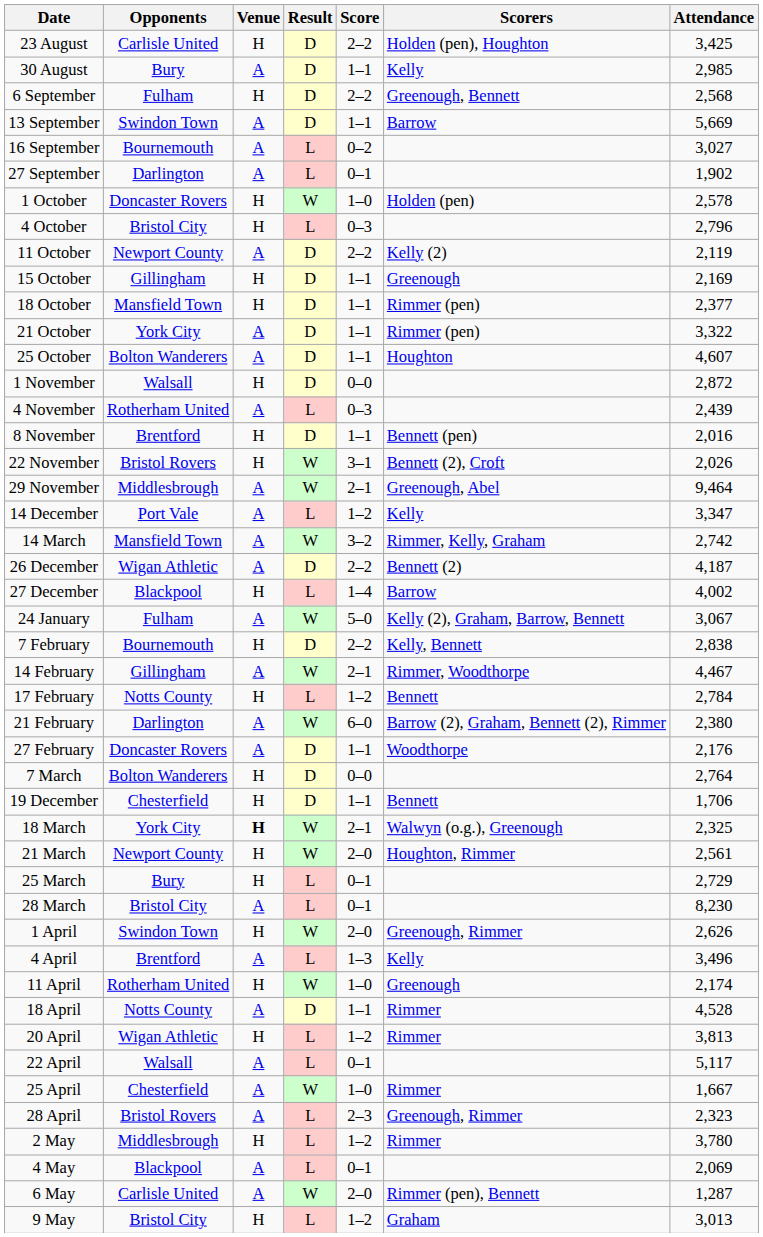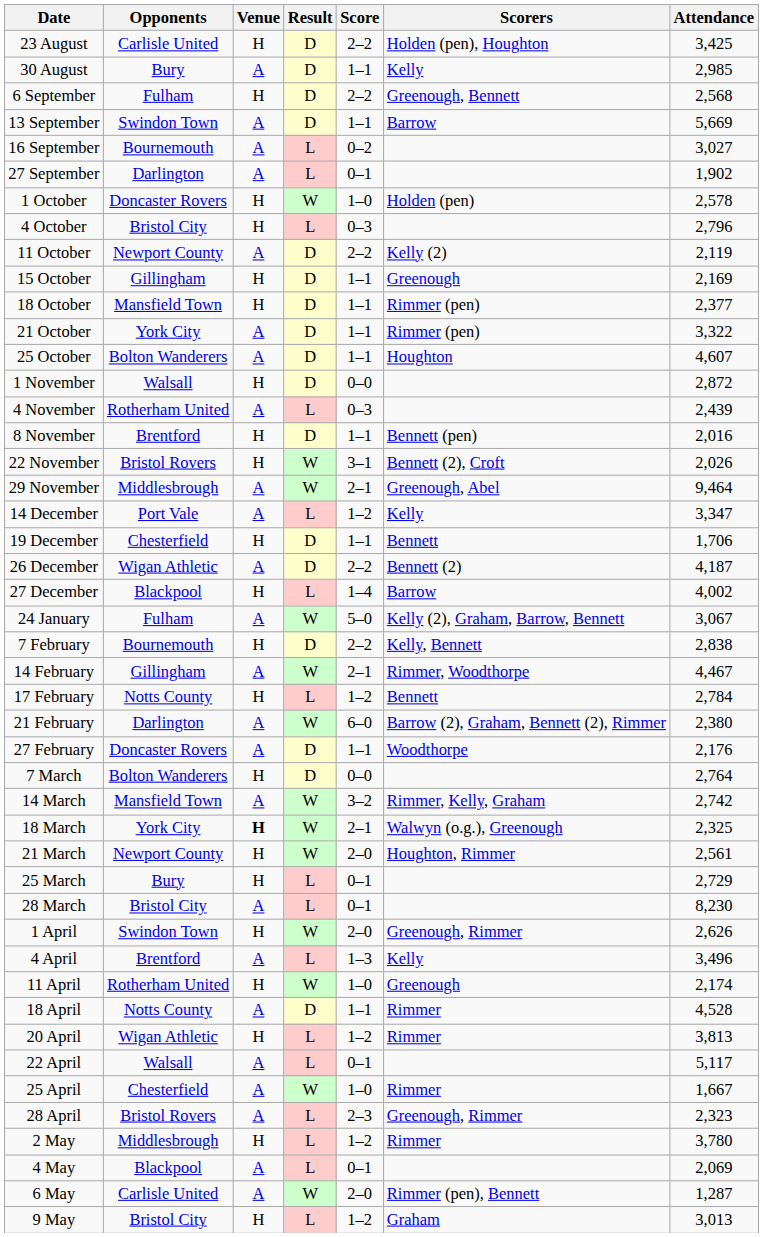 <table class="wikitable" style="text-align:center">
 <tr>
 <th>Date</th>
 <th>Opponents</th>
 <th>Venue</th>
 <th>Result</th>
 <th>Score</th>
 <th>Scorers</th>
 <th>Attendance</th>
 </tr>
 <tr>
 <td>23 August</td>
 <td><a href='#'>Carlisle United</a></td>
 <td>H</td>
 <td style="background-color:#FFFFCC">D</td>
 <td>2–2</td>
 <td align="left"><a href='#'>Holden</a> (pen), <a href='#'>Houghton</a></td>
 <td>3,425</td>
 </tr>
 <tr>
 <td>30 August</td>
 <td><a href='#'>Bury</a></td>
 <td><a href='#'>A</a></td>
 <td style="background-color:#FFFFCC">D</td>
 <td>1–1</td>
 <td align="left"><a href='#'>Kelly</a></td>
 <td>2,985</td>
 </tr>
 <tr>
 <td>6 September</td>
 <td><a href='#'>Fulham</a></td>
 <td>H</td>
 <td style="background-color:#FFFFCC">D</td>
 <td>2–2</td>
 <td align="left"><a href='#'>Greenough</a>, <a href='#'>Bennett</a></td>
 <td>2,568</td>
 </tr>
 <tr>
 <td>13 September</td>
 <td><a href='#'>Swindon Town</a></td>
 <td><a href='#'>A</a></td>
 <td style="background-color:#FFFFCC">D</td>
 <td>1–1</td>
 <td align="left"><a href='#'>Barrow</a></td>
 <td>5,669</td>
 </tr>
 <tr>
 <td>16 September</td>
 <td><a href='#'>Bournemouth</a></td>
 <td><a href='#'>A</a></td>
 <td style="background-color:#FFCCCC">L</td>
 <td>0–2</td>
 <td align="left"></td>
 <td>3,027</td>
 </tr>
 <tr>
 <td>27 September</td>
 <td><a href='#'>Darlington</a></td>
 <td><a href='#'>A</a></td>
 <td style="background-color:#FFCCCC">L</td>
 <td>0–1</td>
 <td align="left"></td>
 <td>1,902</td>
 </tr>
 <tr>
 <td>1 October</td>
 <td><a href='#'>Doncaster Rovers</a></td>
 <td>H</td>
 <td style="background-color:#CCFFCC">W</td>
 <td>1–0</td>
 <td align="left"><a href='#'>Holden</a> (pen)</td>
 <td>2,578</td>
 </tr>
 <tr>
 <td>4 October</td>
 <td><a href='#'>Bristol City</a></td>
 <td>H</td>
 <td style="background-color:#FFCCCC">L</td>
 <td>0–3</td>
 <td align="left"></td>
 <td>2,796</td>
 </tr>
 <tr>
 <td>11 October</td>
 <td><a href='#'>Newport County</a></td>
 <td><a href='#'>A</a></td>
 <td style="background-color:#FFFFCC">D</td>
 <td>2–2</td>
 <td align="left"><a href='#'>Kelly</a> (2)</td>
 <td>2,119</td>
 </tr>
 <tr>
 <td>15 October</td>
 <td><a href='#'>Gillingham</a></td>
 <td>H</td>
 <td style="background-color:#FFFFCC">D</td>
 <td>1–1</td>
 <td align="left"><a href='#'>Greenough</a></td>
 <td>2,169</td>
 </tr>
 <tr>
 <td>18 October</td>
 <td><a href='#'>Mansfield Town</a></td>
 <td>H</td>
 <td style="background-color:#FFFFCC">D</td>
 <td>1–1</td>
 <td align="left"><a href='#'>Rimmer</a> (pen)</td>
 <td>2,377</td>
 </tr>
 <tr>
 <td>21 October</td>
 <td><a href='#'>York City</a></td>
 <td><a href='#'>A</a></td>
 <td style="background-color:#FFFFCC">D</td>
 <td>1–1</td>
 <td align="left"><a href='#'>Rimmer</a> (pen)</td>
 <td>3,322</td>
 </tr>
 <tr>
 <td>25 October</td>
 <td><a href='#'>Bolton Wanderers</a></td>
 <td><a href='#'>A</a></td>
 <td style="background-color:#FFFFCC">D</td>
 <td>1–1</td>
 <td align="left"><a href='#'>Houghton</a></td>
 <td>4,607</td>
 </tr>
 <tr>
 <td>1 November</td>
 <td><a href='#'>Walsall</a></td>
 <td>H</td>
 <td style="background-color:#FFFFCC">D</td>
 <td>0–0</td>
 <td align="left"></td>
 <td>2,872</td>
 </tr>
 <tr>
 <td>4 November</td>
 <td><a href='#'>Rotherham United</a></td>
 <td><a href='#'>A</a></td>
 <td style="background-color:#FFCCCC">L</td>
 <td>0–3</td>
 <td align="left"></td>
 <td>2,439</td>
 </tr>
 <tr>
 <td>8 November</td>
 <td><a href='#'>Brentford</a></td>
 <td>H</td>
 <td style="background-color:#FFFFCC">D</td>
 <td>1–1</td>
 <td align="left"><a href='#'>Bennett</a> (pen)</td>
 <td>2,016</td>
 </tr>
 <tr>
 <td>22 November</td>
 <td><a href='#'>Bristol Rovers</a></td>
 <td>H</td>
 <td style="background-color:#CCFFCC">W</td>
 <td>3–1</td>
 <td align="left"><a href='#'>Bennett</a> (2), <a href='#'>Croft</a></td>
 <td>2,026</td>
 </tr>
 <tr>
 <td>29 November</td>
 <td><a href='#'>Middlesbrough</a></td>
 <td><a href='#'>A</a></td>
 <td style="background-color:#CCFFCC">W</td>
 <td>2–1</td>
 <td align="left"><a href='#'>Greenough</a>, <a href='#'>Abel</a></td>
 <td>9,464</td>
 </tr>
 <tr>
 <td>14 December</td>
 <td><a href='#'>Port Vale</a></td>
 <td><a href='#'>A</a></td>
 <td style="background-color:#FFCCCC">L</td>
 <td>1–2</td>
 <td align="left"><a href='#'>Kelly</a></td>
 <td>3,347</td>
 </tr>
 <tr>
-<td>14 March</td>
-<td><a href='#'>Mansfield Town</a></td>
-<td><a href='#'>A</a></td>
-<td style="background-color:#CCFFCC">W</td>
-<td>3–2</td>
-<td align="left"><a href='#'>Rimmer</a>, <a href='#'>Kelly</a>, <a href='#'>Graham</a></td>
-<td>2,742</td>
+<td>19 December</td>
+<td><a href='#'>Chesterfield</a></td>
+<td>H</td>
+<td style="background-color:#FFFFCC">D</td>
+<td>1–1</td>
+<td align="left"><a href='#'>Bennett</a></td>
+<td>1,706</td>
 </tr>
 <tr>
 <td>26 December</td>
 <td><a href='#'>Wigan Athletic</a></td>
 <td><a href='#'>A</a></td>
 <td style="background-color:#FFFFCC">D</td>
 <td>2–2</td>
 <td align="left"><a href='#'>Bennett</a> (2)</td>
 <td>4,187</td>
 </tr>
 <tr>
 <td>27 December</td>
 <td><a href='#'>Blackpool</a></td>
 <td>H</td>
 <td style="background-color:#FFCCCC">L</td>
 <td>1–4</td>
 <td align="left"><a href='#'>Barrow</a></td>
 <td>4,002</td>
 </tr>
 <tr>
 <td>24 January</td>
 <td><a href='#'>Fulham</a></td>
 <td><a href='#'>A</a></td>
 <td style="background-color:#CCFFCC">W</td>
 <td>5–0</td>
 <td align="left"><a href='#'>Kelly</a> (2), <a href='#'>Graham</a>, <a href='#'>Barrow</a>, <a href='#'>Bennett</a></td>
 <td>3,067</td>
 </tr>
 <tr>
 <td>7 February</td>
 <td><a href='#'>Bournemouth</a></td>
 <td>H</td>
 <td style="background-color:#FFFFCC">D</td>
 <td>2–2</td>
 <td align="left"><a href='#'>Kelly</a>, <a href='#'>Bennett</a></td>
 <td>2,838</td>
 </tr>
 <tr>
 <td>14 February</td>
 <td><a href='#'>Gillingham</a></td>
 <td><a href='#'>A</a></td>
 <td style="background-color:#CCFFCC">W</td>
 <td>2–1</td>
 <td align="left"><a href='#'>Rimmer</a>, <a href='#'>Woodthorpe</a></td>
 <td>4,467</td>
 </tr>
 <tr>
 <td>17 February</td>
 <td><a href='#'>Notts County</a></td>
 <td>H</td>
 <td style="background-color:#FFCCCC">L</td>
 <td>1–2</td>
 <td align="left"><a href='#'>Bennett</a></td>
 <td>2,784</td>
 </tr>
 <tr>
 <td>21 February</td>
 <td><a href='#'>Darlington</a></td>
 <td><a href='#'>A</a></td>
 <td style="background-color:#CCFFCC">W</td>
 <td>6–0</td>
 <td align="left"><a href='#'>Barrow</a> (2), <a href='#'>Graham</a>, <a href='#'>Bennett</a> (2), <a href='#'>Rimmer</a></td>
 <td>2,380</td>
 </tr>
 <tr>
 <td>27 February</td>
 <td><a href='#'>Doncaster Rovers</a></td>
 <td><a href='#'>A</a></td>
 <td style="background-color:#FFFFCC">D</td>
 <td>1–1</td>
 <td align="left"><a href='#'>Woodthorpe</a></td>
 <td>2,176</td>
 </tr>
 <tr>
 <td>7 March</td>
 <td><a href='#'>Bolton Wanderers</a></td>
 <td>H</td>
 <td style="background-color:#FFFFCC">D</td>
 <td>0–0</td>
 <td align="left"></td>
 <td>2,764</td>
 </tr>
 <tr>
-<td>19 December</td>
-<td><a href='#'>Chesterfield</a></td>
-<td>H</td>
-<td style="background-color:#FFFFCC">D</td>
-<td>1–1</td>
-<td align="left"><a href='#'>Bennett</a></td>
-<td>1,706</td>
+<td>14 March</td>
+<td><a href='#'>Mansfield Town</a></td>
+<td><a href='#'>A</a></td>
+<td style="background-color:#CCFFCC">W</td>
+<td>3–2</td>
+<td align="left"><a href='#'>Rimmer</a>, <a href='#'>Kelly</a>, <a href='#'>Graham</a></td>
+<td>2,742</td>
 </tr>
 <tr>
 <td>18 March</td>
 <td><a href='#'>York City</a></td>
 <td><strong>H</strong></td>
 <td style="background-color:#CCFFCC">W</td>
 <td>2–1</td>
 <td align="left"><a href='#'>Walwyn</a> (o.g.), <a href='#'>Greenough</a></td>
 <td>2,325</td>
 </tr>
 <tr>
 <td>21 March</td>
 <td><a href='#'>Newport County</a></td>
 <td>H</td>
 <td style="background-color:#CCFFCC">W</td>
 <td>2–0</td>
 <td align="left"><a href='#'>Houghton</a>, <a href='#'>Rimmer</a></td>
 <td>2,561</td>
 </tr>
 <tr>
 <td>25 March</td>
 <td><a href='#'>Bury</a></td>
 <td>H</td>
 <td style="background-color:#FFCCCC">L</td>
 <td>0–1</td>
 <td align="left"></td>
 <td>2,729</td>
 </tr>
 <tr>
 <td>28 March</td>
 <td><a href='#'>Bristol City</a></td>
 <td><a href='#'>A</a></td>
 <td style="background-color:#FFCCCC">L</td>
 <td>0–1</td>
 <td align="left"></td>
 <td>8,230</td>
 </tr>
 <tr>
 <td>1 April</td>
 <td><a href='#'>Swindon Town</a></td>
 <td>H</td>
 <td style="background-color:#CCFFCC">W</td>
 <td>2–0</td>
 <td align="left"><a href='#'>Greenough</a>, <a href='#'>Rimmer</a></td>
 <td>2,626</td>
 </tr>
 <tr>
 <td>4 April</td>
 <td><a href='#'>Brentford</a></td>
 <td><a href='#'>A</a></td>
 <td style="background-color:#FFCCCC">L</td>
 <td>1–3</td>
 <td align="left"><a href='#'>Kelly</a></td>
 <td>3,496</td>
 </tr>
 <tr>
 <td>11 April</td>
 <td><a href='#'>Rotherham United</a></td>
 <td>H</td>
 <td style="background-color:#CCFFCC">W</td>
 <td>1–0</td>
 <td align="left"><a href='#'>Greenough</a></td>
 <td>2,174</td>
 </tr>
 <tr>
 <td>18 April</td>
 <td><a href='#'>Notts County</a></td>
 <td><a href='#'>A</a></td>
 <td style="background-color:#FFFFCC">D</td>
 <td>1–1</td>
 <td align="left"><a href='#'>Rimmer</a></td>
 <td>4,528</td>
 </tr>
 <tr>
 <td>20 April</td>
 <td><a href='#'>Wigan Athletic</a></td>
 <td>H</td>
 <td style="background-color:#FFCCCC">L</td>
 <td>1–2</td>
 <td align="left"><a href='#'>Rimmer</a></td>
 <td>3,813</td>
 </tr>
 <tr>
 <td>22 April</td>
 <td><a href='#'>Walsall</a></td>
 <td><a href='#'>A</a></td>
 <td style="background-color:#FFCCCC">L</td>
 <td>0–1</td>
 <td align="left"></td>
 <td>5,117</td>
 </tr>
 <tr>
 <td>25 April</td>
 <td><a href='#'>Chesterfield</a></td>
 <td><a href='#'>A</a></td>
 <td style="background-color:#CCFFCC">W</td>
 <td>1–0</td>
 <td align="left"><a href='#'>Rimmer</a></td>
 <td>1,667</td>
 </tr>
 <tr>
 <td>28 April</td>
 <td><a href='#'>Bristol Rovers</a></td>
 <td><a href='#'>A</a></td>
 <td style="background-color:#FFCCCC">L</td>
 <td>2–3</td>
 <td align="left"><a href='#'>Greenough</a>, <a href='#'>Rimmer</a></td>
 <td>2,323</td>
 </tr>
 <tr>
 <td>2 May</td>
 <td><a href='#'>Middlesbrough</a></td>
 <td>H</td>
 <td style="background-color:#FFCCCC">L</td>
 <td>1–2</td>
 <td align="left"><a href='#'>Rimmer</a></td>
 <td>3,780</td>
 </tr>
 <tr>
 <td>4 May</td>
 <td><a href='#'>Blackpool</a></td>
 <td><a href='#'>A</a></td>
 <td style="background-color:#FFCCCC">L</td>
 <td>0–1</td>
 <td align="left"></td>
 <td>2,069</td>
 </tr>
 <tr>
 <td>6 May</td>
 <td><a href='#'>Carlisle United</a></td>
 <td><a href='#'>A</a></td>
 <td style="background-color:#CCFFCC">W</td>
 <td>2–0</td>
 <td align="left"><a href='#'>Rimmer</a> (pen), <a href='#'>Bennett</a></td>
 <td>1,287</td>
 </tr>
 <tr>
 <td>9 May</td>
 <td><a href='#'>Bristol City</a></td>
 <td>H</td>
 <td style="background-color:#FFCCCC">L</td>
 <td>1–2</td>
 <td align="left"><a href='#'>Graham</a></td>
 <td>3,013</td>
 </tr>
 </table>
